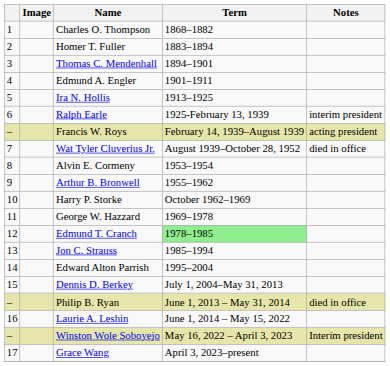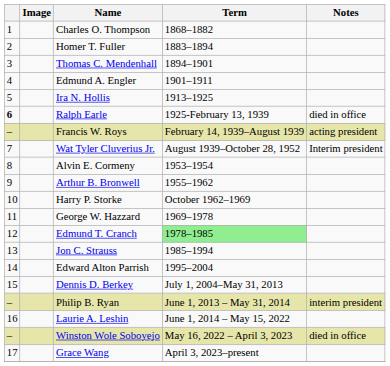 <table class="wikitable">
 <tr>
 <th></th>
 <th>Image</th>
 <th>Name</th>
 <th>Term</th>
 <th>Notes</th>
 </tr>
 <tr>
 <td>1</td>
 <td></td>
 <td>Charles O. Thompson</td>
 <td>1868–1882</td>
 <td></td>
 </tr>
 <tr>
 <td>2</td>
 <td></td>
 <td>Homer T. Fuller</td>
 <td>1883–1894</td>
 <td></td>
 </tr>
 <tr>
 <td>3</td>
 <td></td>
 <td><a href='#'>Thomas C. Mendenhall</a></td>
 <td>1894–1901</td>
 <td></td>
 </tr>
 <tr>
 <td>4</td>
 <td></td>
 <td>Edmund A. Engler</td>
 <td>1901–1911</td>
 <td></td>
 </tr>
 <tr>
 <td>5</td>
 <td></td>
 <td><a href='#'>Ira N. Hollis</a></td>
 <td>1913–1925</td>
 <td></td>
 </tr>
 <tr>
-<td>6</td>
+<td><strong>6</strong></td>
 <td></td>
 <td><a href='#'>Ralph Earle</a></td>
 <td>1925-February 13, 1939</td>
-<td>interim president</td>
+<td>died in office</td>
 </tr>
 <tr bgcolor="#e6e6aa">
 <td>–</td>
 <td></td>
 <td>Francis W. Roys</td>
 <td>February 14, 1939–August 1939</td>
 <td>acting president</td>
 </tr>
 <tr>
 <td>7</td>
 <td></td>
 <td><a href='#'>Wat Tyler Cluverius Jr.</a></td>
 <td>August 1939–October 28, 1952</td>
-<td>died in office</td>
+<td>Interim president</td>
 </tr>
 <tr>
 <td>8</td>
 <td></td>
 <td>Alvin E. Cormeny</td>
 <td>1953–1954</td>
 <td></td>
 </tr>
 <tr>
 <td>9</td>
 <td></td>
 <td><a href='#'>Arthur B. Bronwell</a></td>
 <td>1955–1962</td>
 <td></td>
 </tr>
 <tr>
 <td>10</td>
 <td></td>
 <td>Harry P. Storke</td>
 <td>October 1962–1969</td>
 <td></td>
 </tr>
 <tr>
 <td>11</td>
 <td></td>
 <td>George W. Hazzard</td>
 <td>1969–1978</td>
 <td></td>
 </tr>
 <tr>
 <td>12</td>
 <td></td>
 <td><a href='#'>Edmund T. Cranch</a></td>
 <td style="background: lightgreen;">1978–1985</td>
 <td></td>
 </tr>
 <tr>
 <td>13</td>
 <td></td>
 <td><a href='#'>Jon C. Strauss</a></td>
 <td>1985–1994</td>
 <td></td>
 </tr>
 <tr>
 <td>14</td>
 <td></td>
 <td>Edward Alton Parrish</td>
 <td>1995–2004</td>
 <td></td>
 </tr>
 <tr>
 <td>15</td>
 <td></td>
 <td><a href='#'>Dennis D. Berkey</a></td>
 <td>July 1, 2004–May 31, 2013</td>
 <td></td>
 </tr>
 <tr bgcolor="#e6e6aa">
 <td>–</td>
 <td></td>
 <td>Philip B. Ryan</td>
 <td>June 1, 2013 – May 31, 2014</td>
-<td>died in office</td>
+<td>interim president</td>
 </tr>
 <tr>
 <td>16</td>
 <td></td>
 <td><a href='#'>Laurie A. Leshin</a></td>
 <td>June 1, 2014 – May 15, 2022</td>
 <td></td>
 </tr>
 <tr bgcolor="#e6e6aa">
 <td>–</td>
 <td></td>
 <td><a href='#'>Winston Wole Soboyejo</a></td>
 <td>May 16, 2022 – April 3, 2023</td>
-<td>Interim president</td>
+<td>died in office</td>
 </tr>
 <tr>
 <td>17</td>
 <td></td>
 <td><a href='#'>Grace Wang</a></td>
 <td>April 3, 2023–present</td>
 <td></td>
 </tr>
 <tr>
 </tr>
 </table>
